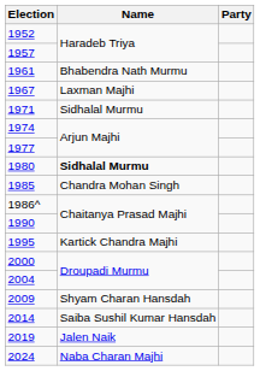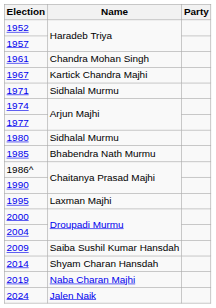 <table class="wikitable sortable">
 <tr>
 <th>Election</th>
 <th>Name</th>
 <th colspan="2">Party</th>
 </tr>
 <tr>
 <td><a href='#'>1952</a></td>
 <td rowspan="2">Haradeb Triya</td>
 <td></td>
 </tr>
 <tr>
 <td><a href='#'>1957</a></td>
 <td></td>
 </tr>
 <tr>
 <td><a href='#'>1961</a></td>
-<td>Bhabendra Nath Murmu</td>
+<td>Chandra Mohan Singh</td>
 <td></td>
 </tr>
 <tr>
 <td><a href='#'>1967</a></td>
-<td>Laxman Majhi</td>
+<td>Kartick Chandra Majhi</td>
 <td></td>
 </tr>
 <tr>
 <td><a href='#'>1971</a></td>
 <td>Sidhalal Murmu</td>
 <td></td>
 </tr>
 <tr>
 <td><a href='#'>1974</a></td>
 <td rowspan="2">Arjun Majhi</td>
 <td></td>
 </tr>
 <tr>
 <td><a href='#'>1977</a></td>
 <td></td>
 </tr>
 <tr>
 <td><a href='#'>1980</a></td>
-<td><strong>Sidhalal Murmu</strong></td>
+<td>Sidhalal Murmu</td>
 <td></td>
 </tr>
 <tr>
 <td><a href='#'>1985</a></td>
-<td>Chandra Mohan Singh</td>
+<td>Bhabendra Nath Murmu</td>
 <td></td>
 </tr>
 <tr>
 <td>1986^</td>
 <td rowspan="2">Chaitanya Prasad Majhi</td>
 <td></td>
 </tr>
 <tr>
 <td><a href='#'>1990</a></td>
 <td></td>
 </tr>
 <tr>
 <td><a href='#'>1995</a></td>
-<td>Kartick Chandra Majhi</td>
+<td>Laxman Majhi</td>
 <td></td>
 </tr>
 <tr>
 <td><a href='#'>2000</a></td>
 <td rowspan="2"><a href='#'>Droupadi Murmu</a></td>
 <td></td>
 </tr>
 <tr>
 <td><a href='#'>2004</a></td>
 </tr>
 <tr>
 <td><a href='#'>2009</a></td>
+<td>Saiba Sushil Kumar Hansdah</td>
+<td></td>
+</tr>
+<tr>
+<td><a href='#'>2014</a></td>
 <td>Shyam Charan Hansdah</td>
 <td></td>
 </tr>
 <tr>
-<td><a href='#'>2014</a></td>
-<td>Saiba Sushil Kumar Hansdah</td>
-<td></td>
-</tr>
-<tr>
 <td><a href='#'>2019</a></td>
-<td><a href='#'>Jalen Naik</a></td>
+<td><a href='#'>Naba Charan Majhi</a></td>
 <td></td>
 </tr>
 <tr>
 <td><a href='#'>2024</a></td>
-<td><a href='#'>Naba Charan Majhi</a></td>
+<td><a href='#'>Jalen Naik</a></td>
 </tr>
 </table>
